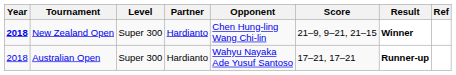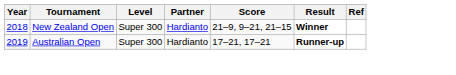 <table class="sortable wikitable" style="font-size: 90%">
 <tr>
 <th>Year</th>
 <th>Tournament</th>
 <th>Level</th>
 <th>Partner</th>
-<th>Opponent</th>
 <th>Score</th>
 <th>Result</th>
 <th>Ref</th>
 </tr>
 <tr>
-<td align="center"><strong><a href='#'>2018</a></strong></td>
+<td align="center"><a href='#'>2018</a></td>
 <td align="left"><a href='#'>New Zealand Open</a></td>
 <td align="left">Super 300</td>
 <td align="left"> <a href='#'>Hardianto</a></td>
-<td align="left"> <a href='#'>Chen Hung-ling</a><br> <a href='#'>Wang Chi-lin</a></td>
 <td align="left">21–9, 9–21, 21–15</td>
 <td style="text-align:left; background:white"> <strong>Winner</strong></td>
 <td style="text-align:center; background:white"></td>
 </tr>
 <tr>
-<td align="center"><a href='#'>2018</a></td>
+<td align="center"><a href='#'>2019</a></td>
 <td align="left"><a href='#'>Australian Open</a></td>
 <td align="left">Super 300</td>
 <td align="left"> Hardianto</td>
-<td align="left"> <a href='#'>Wahyu Nayaka</a><br> <a href='#'>Ade Yusuf Santoso</a></td>
 <td align="left">17–21, 17–21</td>
 <td style="text-align:left; background:white"> <strong>Runner-up</strong></td>
 <td style="text-align:center; background:white"></td>
 </tr>
 </table>
